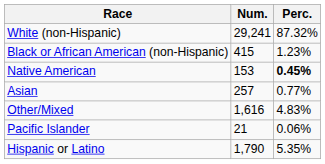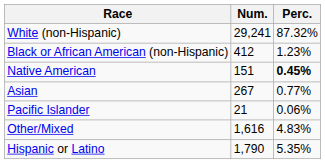 <table class="wikitable">
 <tr>
 <th>Race</th>
 <th>Num.</th>
 <th>Perc.</th>
 </tr>
 <tr>
 <td><a href='#'>White</a> (non-Hispanic)</td>
 <td>29,241</td>
 <td>87.32%</td>
 </tr>
 <tr>
 <td><a href='#'>Black or African American</a> (non-Hispanic)</td>
-<td>415</td>
+<td>412</td>
 <td>1.23%</td>
 </tr>
 <tr>
 <td><a href='#'>Native American</a></td>
-<td>153</td>
+<td>151</td>
 <td><strong>0.45%</strong></td>
 </tr>
 <tr>
 <td><a href='#'>Asian</a></td>
-<td>257</td>
+<td>267</td>
 <td>0.77%</td>
+</tr>
+<tr>
+<td><a href='#'>Pacific Islander</a></td>
+<td>21</td>
+<td>0.06%</td>
 </tr>
 <tr>
 <td><a href='#'>Other/Mixed</a></td>
 <td>1,616</td>
 <td>4.83%</td>
 </tr>
 <tr>
-<td><a href='#'>Pacific Islander</a></td>
-<td>21</td>
-<td>0.06%</td>
-</tr>
-<tr>
 <td><a href='#'>Hispanic</a> or <a href='#'>Latino</a></td>
 <td>1,790</td>
 <td>5.35%</td>
 </tr>
 </table>
